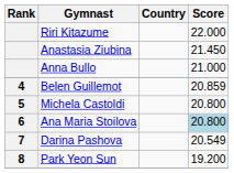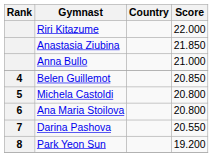 <table class="wikitable sortable">
 <tr>
 <th>Rank</th>
 <th>Gymnast</th>
 <th>Country</th>
 <th>Score</th>
 </tr>
 <tr>
 <th></th>
 <td><a href='#'>Riri Kitazume</a></td>
 <td></td>
 <td>22.000</td>
 </tr>
 <tr>
 <th></th>
 <td><a href='#'>Anastasia Ziubina</a></td>
 <td></td>
-<td>21.450</td>
+<td>21.850</td>
 </tr>
 <tr>
 <th></th>
 <td><a href='#'>Anna Bullo</a></td>
 <td></td>
 <td>21.000</td>
 </tr>
 <tr>
 </tr>
 <tr>
 <th>4</th>
 <td><a href='#'>Belen Guillemot</a></td>
 <td></td>
-<td>20.859</td>
+<td>20.850</td>
 </tr>
 <tr>
 <th>5</th>
 <td><a href='#'>Michela Castoldi</a></td>
 <td></td>
 <td>20.800</td>
 </tr>
 <tr>
 <th>6</th>
 <td><a href='#'>Ana Maria Stoilova</a></td>
 <td></td>
-<td style="background: lightblue;">20.800</td>
+<td>20.800</td>
 </tr>
 <tr>
 <th>7</th>
 <td><a href='#'>Darina Pashova</a></td>
 <td></td>
-<td>20.549</td>
+<td>20.550</td>
 </tr>
 <tr>
 <th>8</th>
 <td><a href='#'>Park Yeon Sun</a></td>
 <td></td>
 <td>19.200</td>
 </tr>
 <tr>
 </tr>
 </table>
